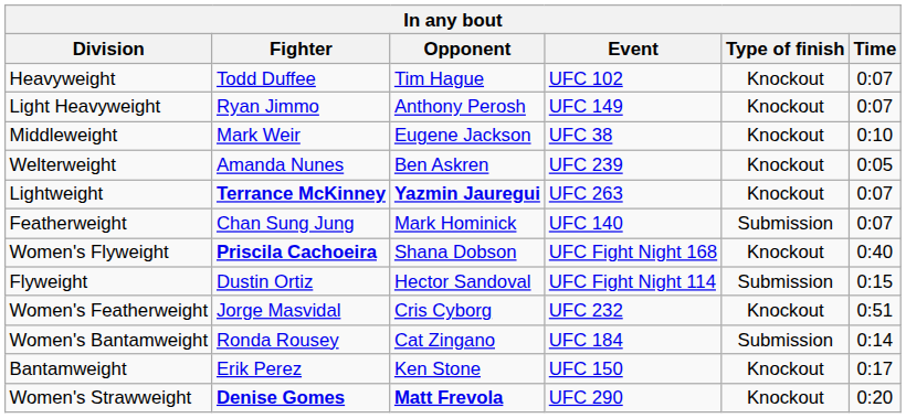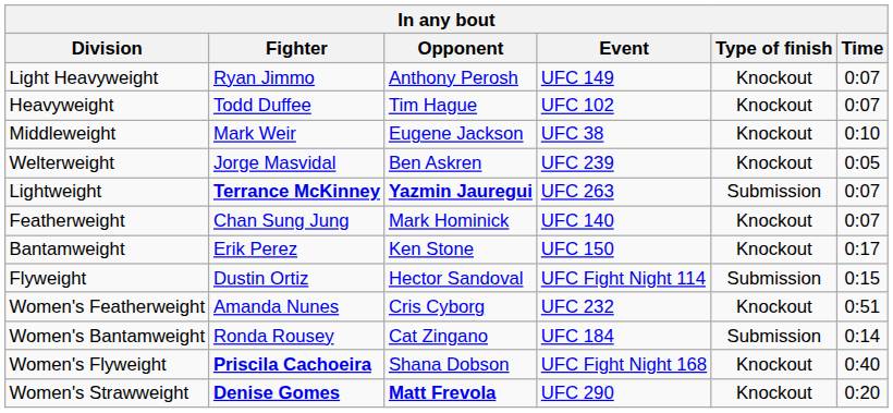 <table class=wikitable style="font-size:85%;">
 <tr>
 <th colspan=6>In any bout</th>
 </tr>
 <tr>
 <th>Division</th>
 <th>Fighter</th>
 <th>Opponent</th>
 <th>Event</th>
 <th>Type of finish</th>
 <th>Time</th>
 </tr>
 <tr>
+<td>Light Heavyweight</td>
+<td> <a href='#'>Ryan Jimmo</a></td>
+<td><a href='#'>Anthony Perosh</a></td>
+<td><a href='#'>UFC 149</a></td>
+<td align=center>Knockout</td>
+<td align=center>0:07</td>
+</tr>
+<tr>
 <td>Heavyweight</td>
 <td> <a href='#'>Todd Duffee</a></td>
 <td><a href='#'>Tim Hague</a></td>
 <td><a href='#'>UFC 102</a></td>
-<td align=center>Knockout</td>
-<td align=center>0:07</td>
-</tr>
-<tr>
-<td>Light Heavyweight</td>
-<td> <a href='#'>Ryan Jimmo</a></td>
-<td><a href='#'>Anthony Perosh</a></td>
-<td><a href='#'>UFC 149</a></td>
 <td align=center>Knockout</td>
 <td align=center>0:07</td>
 </tr>
 <tr>
 <td>Middleweight</td>
 <td> <a href='#'>Mark Weir</a></td>
 <td><a href='#'>Eugene Jackson</a></td>
 <td><a href='#'>UFC 38</a></td>
 <td align=center>Knockout</td>
 <td align=center>0:10</td>
 </tr>
 <tr>
 <td>Welterweight</td>
-<td> <a href='#'>Amanda Nunes</a></td>
+<td> <a href='#'>Jorge Masvidal</a></td>
 <td><a href='#'>Ben Askren</a></td>
 <td><a href='#'>UFC 239</a></td>
 <td align=center>Knockout</td>
 <td align=center>0:05 </td>
 </tr>
 <tr>
 <td>Lightweight</td>
 <td> <strong><a href='#'>Terrance McKinney</a></strong></td>
 <td><strong><a href='#'>Yazmin Jauregui</a></strong></td>
 <td><a href='#'>UFC 263</a></td>
-<td align=center>Knockout</td>
+<td align=center>Submission</td>
 <td align=center>0:07</td>
 </tr>
 <tr>
 <td>Featherweight</td>
 <td> <a href='#'>Chan Sung Jung</a></td>
 <td><a href='#'>Mark Hominick</a></td>
 <td><a href='#'>UFC 140</a></td>
-<td align=center>Submission</td>
+<td align=center>Knockout</td>
 <td align=center>0:07</td>
 </tr>
 <tr>
-<td>Women's Flyweight</td>
-<td> <strong><a href='#'>Priscila Cachoeira</a></strong></td>
-<td><a href='#'>Shana Dobson</a></td>
-<td><a href='#'>UFC Fight Night 168</a></td>
+<td>Bantamweight</td>
+<td> <a href='#'>Erik Perez</a></td>
+<td><a href='#'>Ken Stone</a></td>
+<td><a href='#'>UFC 150</a></td>
 <td align=center>Knockout</td>
-<td align=center>0:40</td>
+<td align=center>0:17</td>
 </tr>
 <tr>
 <td>Flyweight</td>
 <td> <a href='#'>Dustin Ortiz</a></td>
 <td><a href='#'>Hector Sandoval</a></td>
 <td><a href='#'>UFC Fight Night 114</a></td>
 <td align=center>Submission</td>
 <td align=center>0:15</td>
 </tr>
 <tr>
 <td>Women's Featherweight</td>
-<td> <a href='#'>Jorge Masvidal</a></td>
+<td> <a href='#'>Amanda Nunes</a></td>
 <td><a href='#'>Cris Cyborg</a></td>
 <td><a href='#'>UFC 232</a></td>
 <td align=center>Knockout</td>
 <td align=center>0:51</td>
 </tr>
 <tr>
 <td>Women's Bantamweight</td>
 <td> <a href='#'>Ronda Rousey</a></td>
 <td><a href='#'>Cat Zingano</a></td>
 <td><a href='#'>UFC 184</a></td>
 <td align=center>Submission</td>
 <td align=center>0:14</td>
 </tr>
 <tr>
-<td>Bantamweight</td>
-<td> <a href='#'>Erik Perez</a></td>
-<td><a href='#'>Ken Stone</a></td>
-<td><a href='#'>UFC 150</a></td>
+<td>Women's Flyweight</td>
+<td> <strong><a href='#'>Priscila Cachoeira</a></strong></td>
+<td><a href='#'>Shana Dobson</a></td>
+<td><a href='#'>UFC Fight Night 168</a></td>
 <td align=center>Knockout</td>
-<td align=center>0:17</td>
+<td align=center>0:40</td>
 </tr>
 <tr>
 <td>Women's Strawweight</td>
 <td> <strong><a href='#'>Denise Gomes</a></strong></td>
 <td><strong><a href='#'>Matt Frevola</a></strong></td>
 <td><a href='#'>UFC 290</a></td>
 <td align=center>Knockout</td>
 <td align=center>0:20</td>
 </tr>
 </table>
